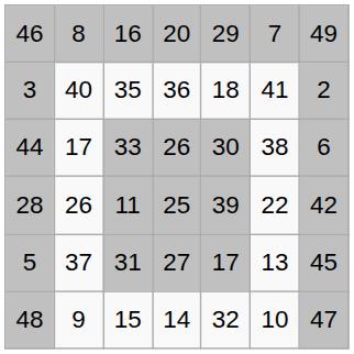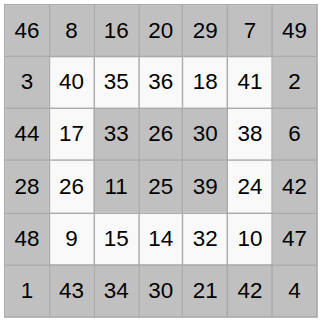 <table class="wikitable" style="margin-left:auto;margin-right:auto;text-align:center;width:14em;height:14em;table-layout:fixed;">
 <tr>
 <td style="background-color: silver;">46</td>
 <td style="background-color: silver;">8</td>
 <td style="background-color: silver;">16</td>
 <td style="background-color: silver;">20</td>
 <td style="background-color: silver;">29</td>
 <td style="background-color: silver;">7</td>
 <td style="background-color: silver;">49</td>
 </tr>
 <tr>
 <td style="background-color: silver;">3</td>
 <td>40</td>
 <td>35</td>
 <td>36</td>
 <td>18</td>
 <td>41</td>
 <td style="background-color: silver;">2</td>
 </tr>
 <tr>
 <td style="background-color: silver;">44</td>
 <td>17</td>
 <td style="background-color: silver;">33</td>
 <td style="background-color: silver;">26</td>
 <td style="background-color: silver;">30</td>
 <td>38</td>
 <td style="background-color: silver;">6</td>
 </tr>
 <tr>
 <td style="background-color: silver;">28</td>
 <td>26</td>
 <td style="background-color: silver;">11</td>
 <td style="background-color: silver;">25</td>
 <td style="background-color: silver;">39</td>
-<td>22</td>
+<td>24</td>
 <td style="background-color: silver;">42</td>
-</tr>
-<tr>
-<td style="background-color: silver;">5</td>
-<td>37</td>
-<td style="background-color: silver;">31</td>
-<td style="background-color: silver;">27</td>
-<td style="background-color: silver;">17</td>
-<td>13</td>
-<td style="background-color: silver;">45</td>
 </tr>
 <tr>
 <td style="background-color: silver;">48</td>
 <td>9</td>
 <td>15</td>
 <td>14</td>
 <td>32</td>
 <td>10</td>
 <td style="background-color: silver;">47</td>
 </tr>
+<tr>
+<td style="background-color: silver;">1</td>
+<td style="background-color: silver;">43</td>
+<td style="background-color: silver;">34</td>
+<td style="background-color: silver;">30</td>
+<td style="background-color: silver;">21</td>
+<td style="background-color: silver;">42</td>
+<td style="background-color: silver;">4</td>
+</tr>
 </table>
